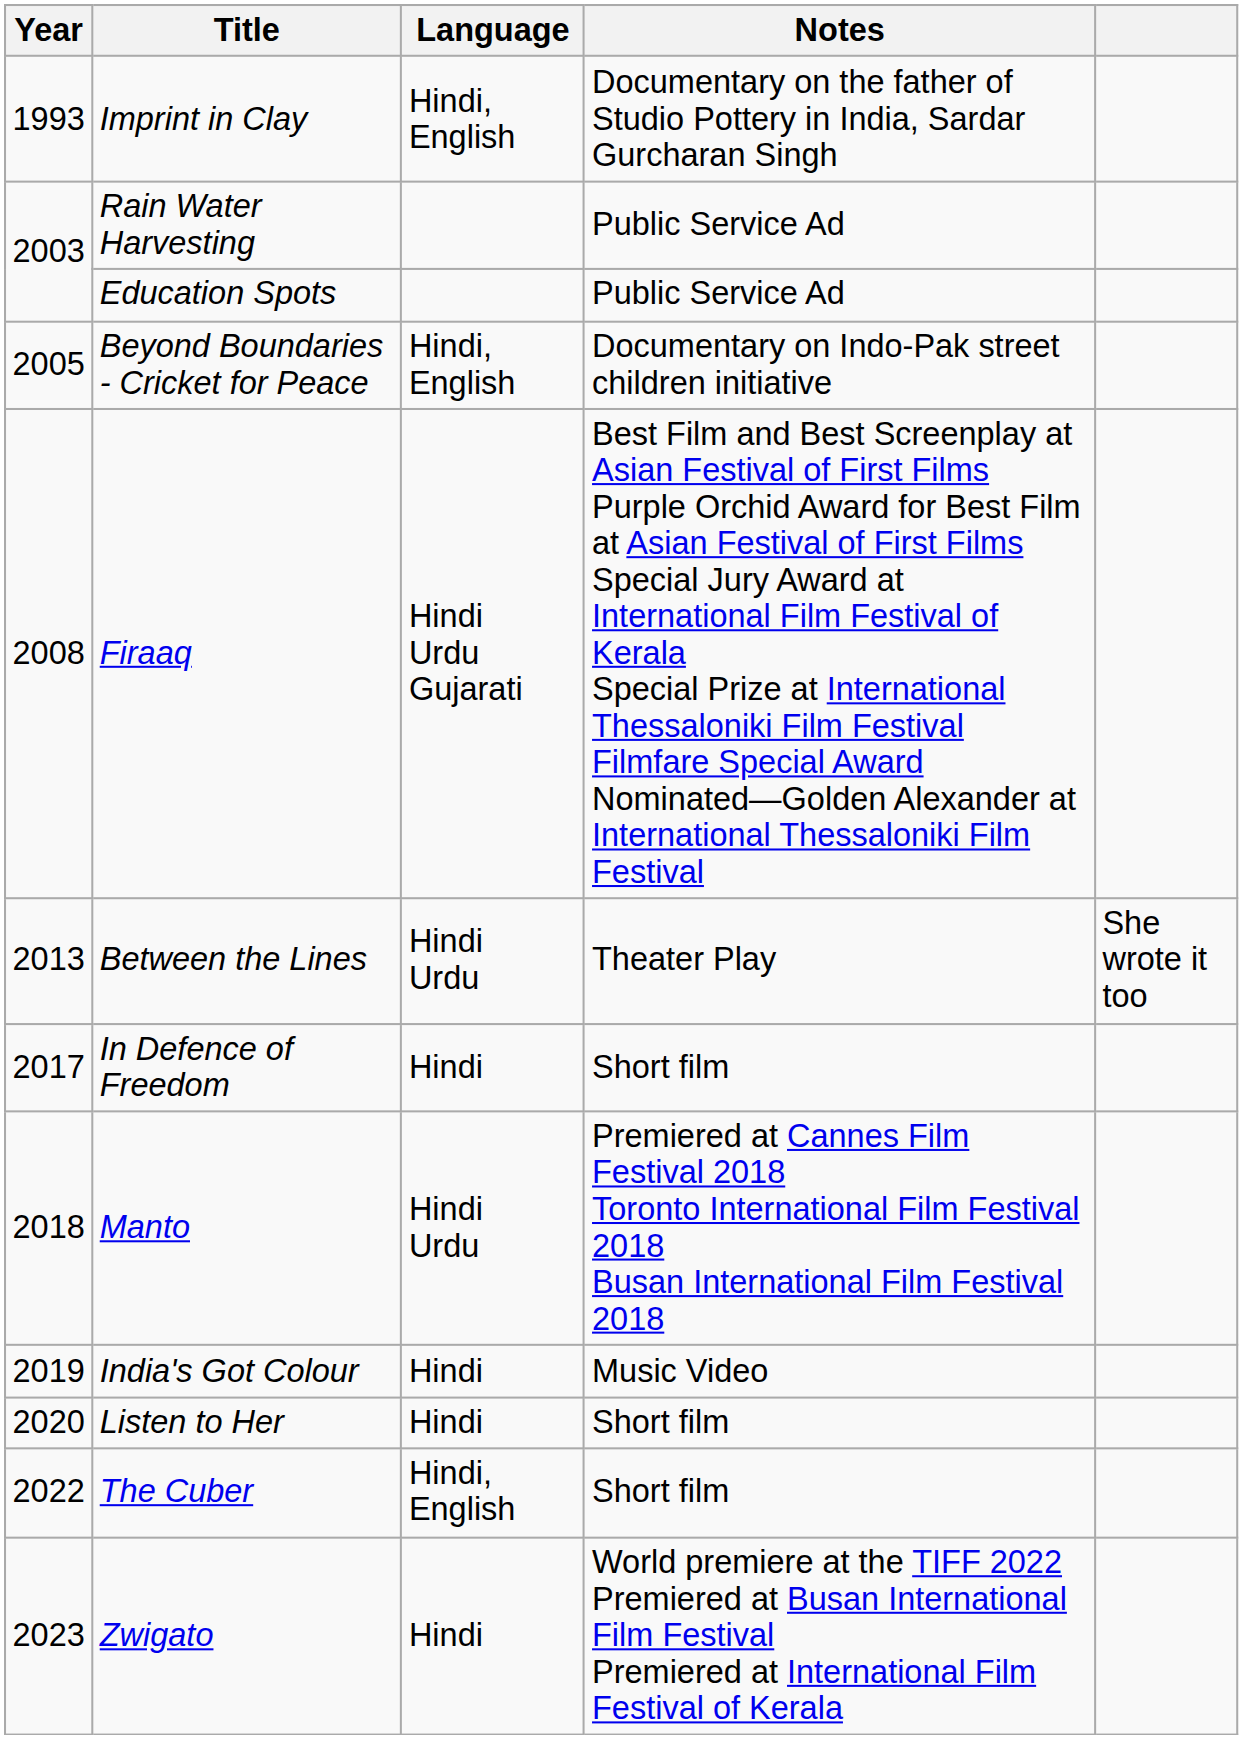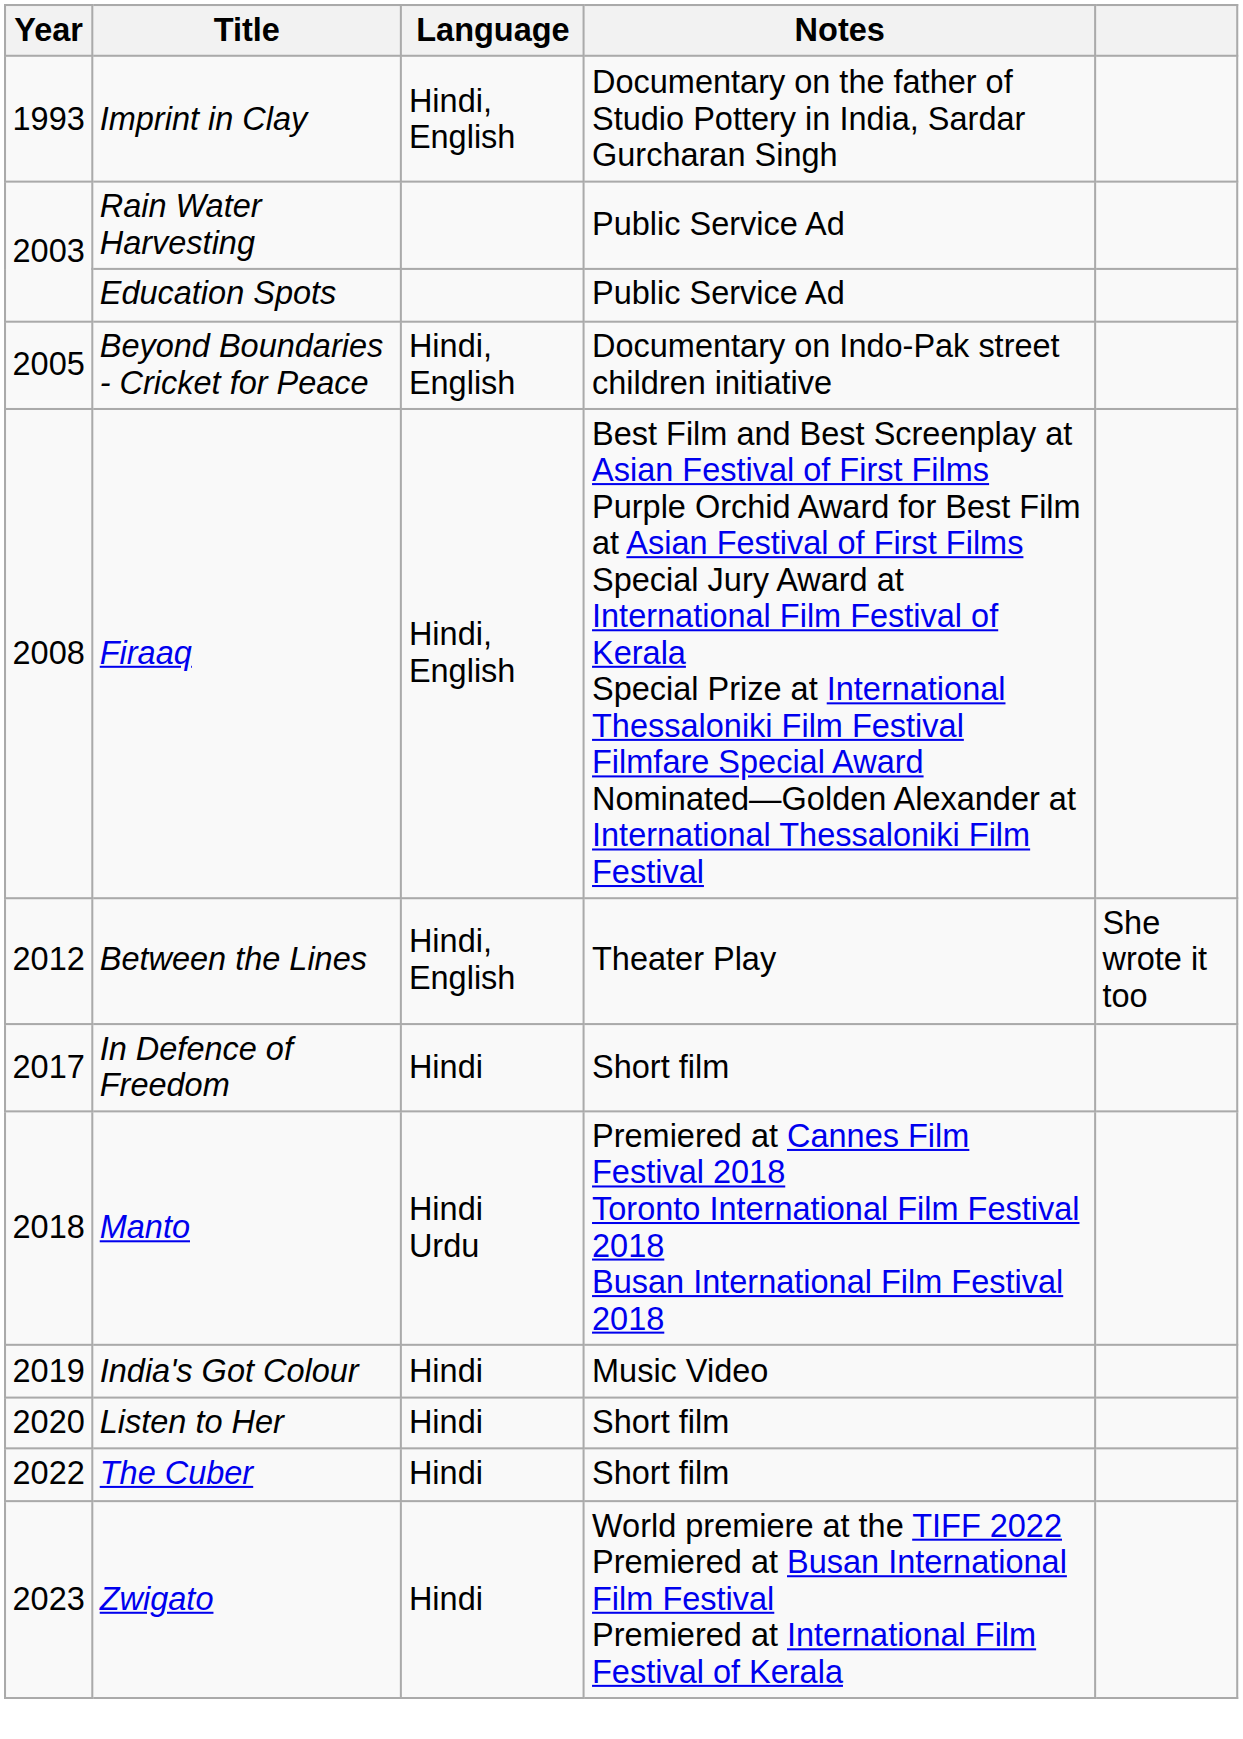 <table class="wikitable sortable">
 <tr>
 <th scope="col">Year</th>
 <th scope="col">Title</th>
 <th scope="col">Language</th>
 <th class="unsortable" scope="col">Notes</th>
 <th class="unsortable" scope="col"></th>
 </tr>
 <tr>
 <td>1993</td>
 <td><em>Imprint in Clay</em></td>
 <td>Hindi, English</td>
 <td>Documentary on the father of Studio Pottery in India, Sardar Gurcharan Singh</td>
 <td></td>
 </tr>
 <tr>
 <td rowspan="2">2003</td>
 <td><em>Rain Water Harvesting</em></td>
 <td></td>
 <td>Public Service Ad</td>
 <td></td>
 </tr>
 <tr>
 <td><em>Education Spots</em></td>
 <td></td>
 <td>Public Service Ad</td>
 <td></td>
 </tr>
 <tr>
 <td>2005</td>
 <td><em>Beyond Boundaries - Cricket for Peace</em></td>
 <td>Hindi, English</td>
 <td>Documentary on Indo-Pak street children initiative</td>
 <td></td>
 </tr>
 <tr>
 <td>2008</td>
 <td><em><a href='#'>Firaaq</a></em></td>
-<td>Hindi<br>Urdu<br>Gujarati</td>
+<td>Hindi, English</td>
 <td>Best Film and Best Screenplay at <a href='#'>Asian Festival of First Films</a><br>Purple Orchid Award for Best Film at <a href='#'>Asian Festival of First Films</a><br>Special Jury Award at <a href='#'>International Film Festival of Kerala</a><br>Special Prize at <a href='#'>International Thessaloniki Film Festival</a><br><a href='#'>Filmfare Special Award</a><br>Nominated—Golden Alexander at <a href='#'>International Thessaloniki Film Festival</a></td>
 <td></td>
 </tr>
 <tr>
-<td>2013</td>
+<td>2012</td>
 <td><em>Between the Lines</em></td>
-<td>Hindi<br>Urdu</td>
+<td>Hindi, English</td>
 <td>Theater Play</td>
 <td>She wrote it too</td>
 </tr>
 <tr>
 <td>2017</td>
 <td><em>In Defence of Freedom</em></td>
 <td>Hindi</td>
 <td>Short film</td>
 <td></td>
 </tr>
 <tr>
 <td>2018</td>
 <td><em><a href='#'>Manto</a></em></td>
 <td>Hindi<br>Urdu</td>
 <td>Premiered at <a href='#'>Cannes Film Festival 2018</a><br><a href='#'>Toronto International Film Festival 2018</a><br><a href='#'>Busan International Film Festival 2018</a></td>
 <td></td>
 </tr>
 <tr>
 <td>2019</td>
 <td><em>India's Got Colour</em></td>
 <td>Hindi</td>
 <td>Music Video</td>
 <td></td>
 </tr>
 <tr>
 <td>2020</td>
 <td><em>Listen to Her</em></td>
 <td>Hindi</td>
 <td>Short film</td>
 <td></td>
 </tr>
 <tr>
 <td>2022</td>
 <td><em><a href='#'>The Cuber</a></em></td>
-<td>Hindi, English</td>
+<td>Hindi</td>
 <td>Short film</td>
 <td></td>
 </tr>
 <tr>
 <td>2023</td>
 <td><em><a href='#'>Zwigato</a></em></td>
 <td>Hindi</td>
 <td>World premiere at the <a href='#'>TIFF 2022</a><br>Premiered at <a href='#'>Busan International Film Festival</a><br>Premiered at <a href='#'>International Film Festival of Kerala</a></td>
 <td></td>
 </tr>
 </table>
